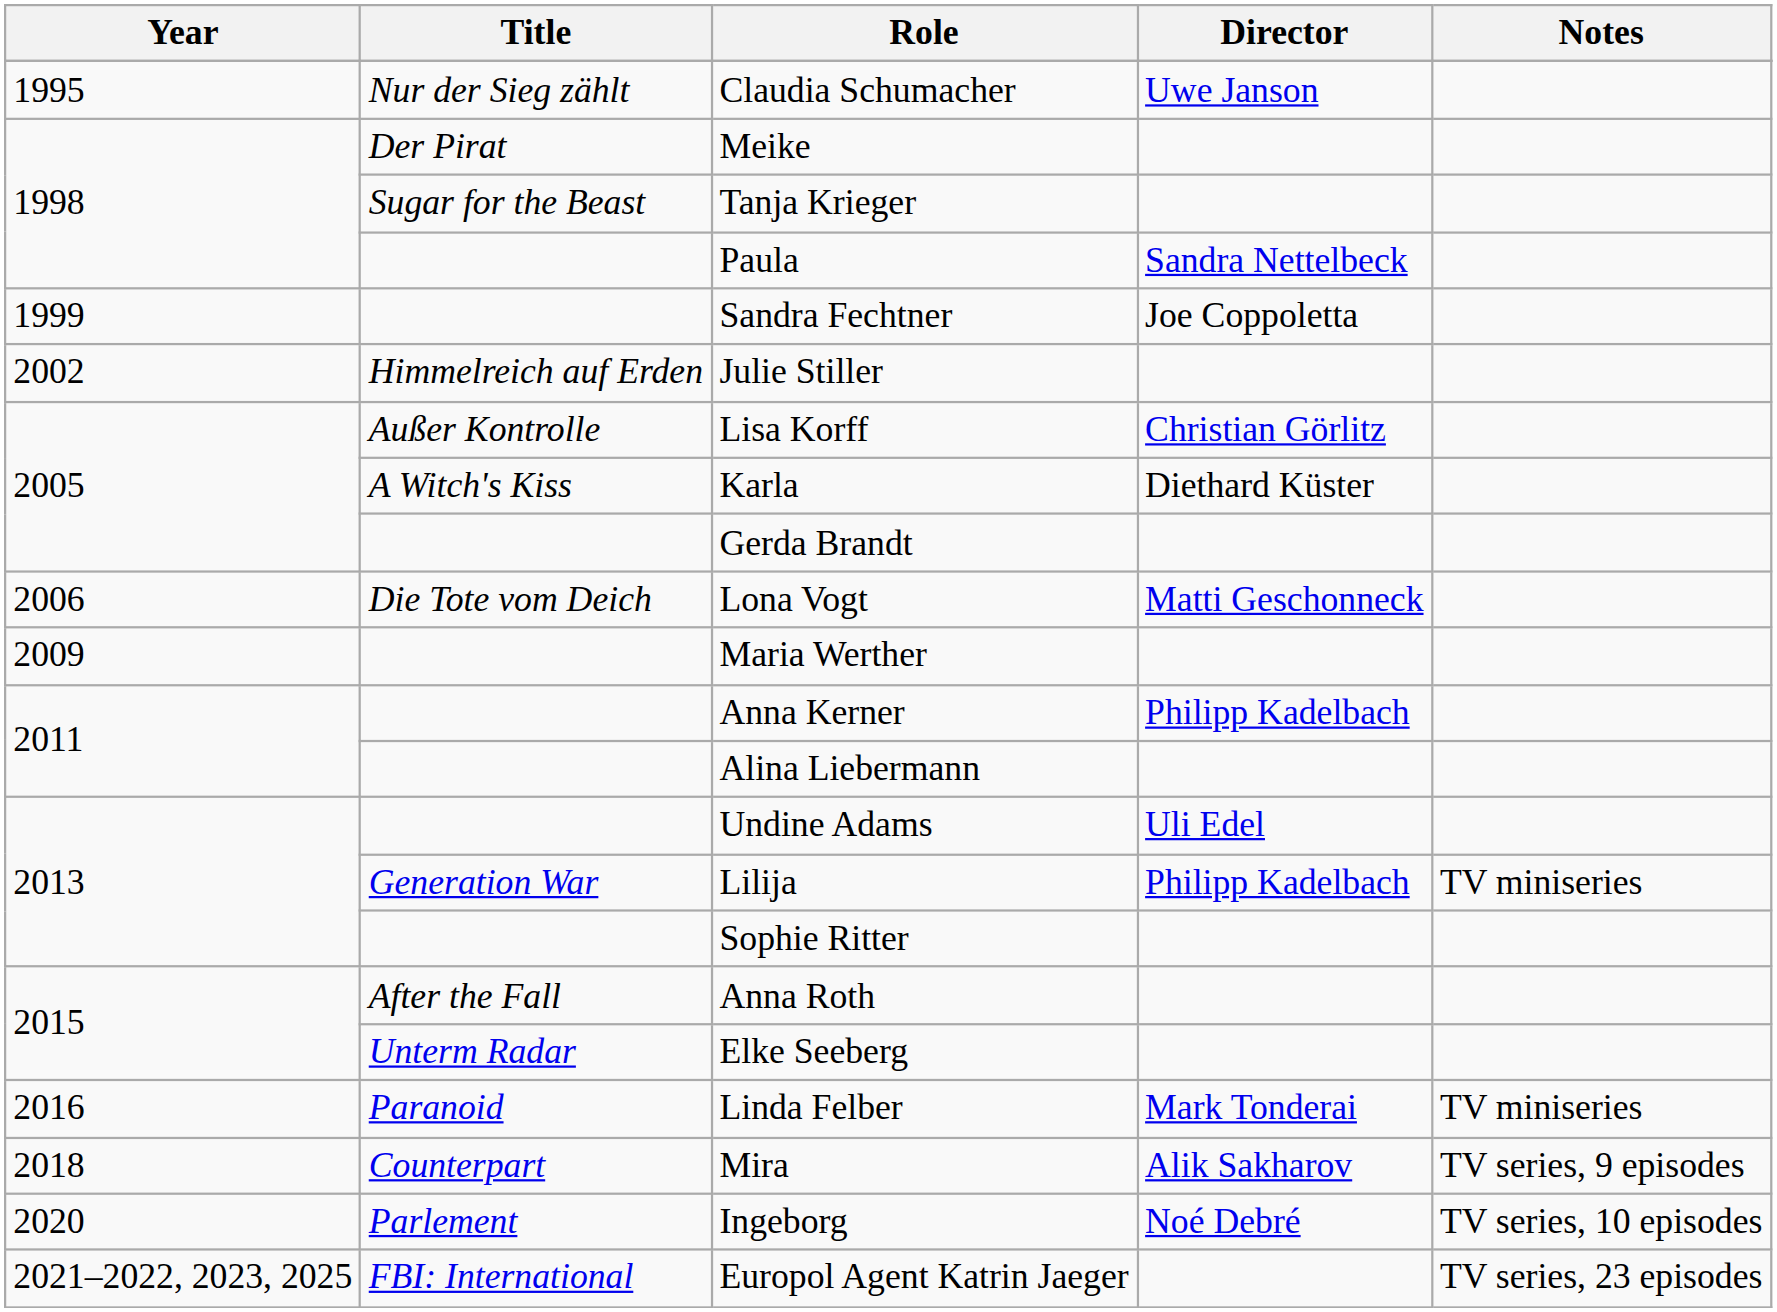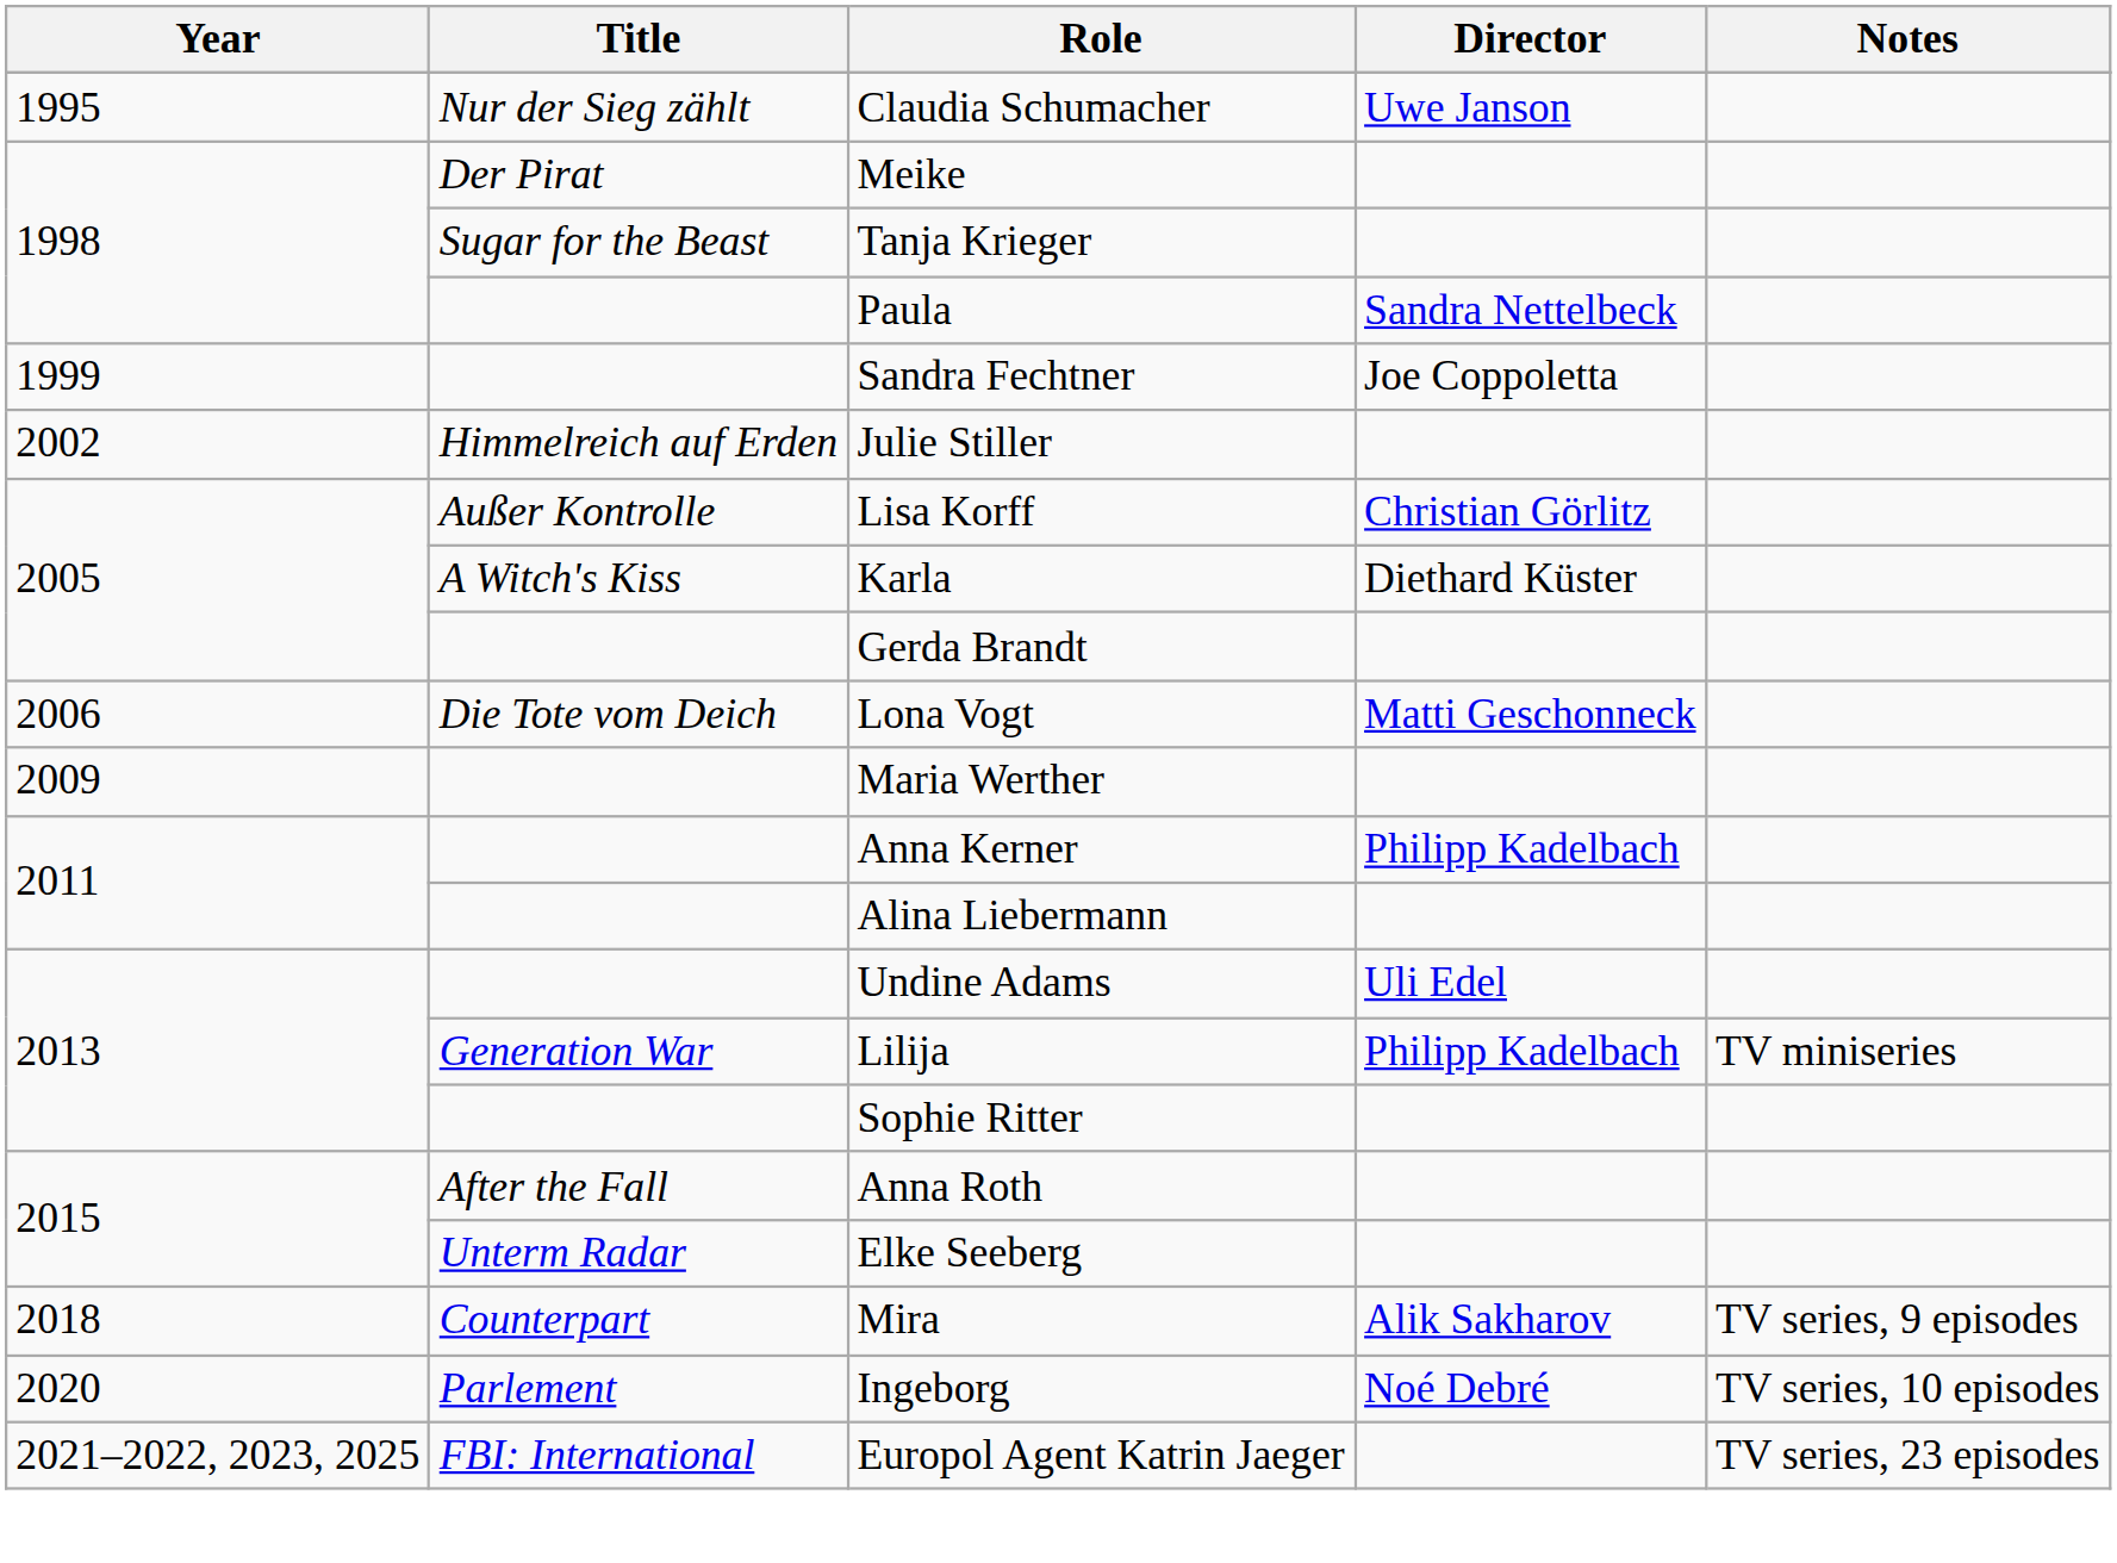 <table class="wikitable sortable">
 <tr>
 <th>Year</th>
 <th>Title</th>
 <th>Role</th>
 <th>Director</th>
 <th class="unsortable">Notes</th>
 </tr>
 <tr>
 </tr>
 <tr>
 <td>1995</td>
 <td><em>Nur der Sieg zählt</em></td>
 <td>Claudia Schumacher</td>
 <td><a href='#'>Uwe Janson</a></td>
 <td></td>
 </tr>
 <tr>
 <td rowspan=3>1998</td>
 <td><em>Der Pirat</em></td>
 <td>Meike</td>
 <td></td>
 <td></td>
 </tr>
 <tr>
 <td><em>Sugar for the Beast</em></td>
 <td>Tanja Krieger</td>
 <td></td>
 <td></td>
 </tr>
 <tr>
 <td><em></em></td>
 <td>Paula</td>
 <td><a href='#'>Sandra Nettelbeck</a></td>
 <td></td>
 </tr>
 <tr>
 <td>1999</td>
 <td><em></em></td>
 <td>Sandra Fechtner</td>
 <td>Joe Coppoletta</td>
 <td></td>
 </tr>
 <tr>
 <td>2002</td>
 <td><em>Himmelreich auf Erden</em></td>
 <td>Julie Stiller</td>
 <td></td>
 <td></td>
 </tr>
 <tr>
 <td rowspan=3>2005</td>
 <td><em>Außer Kontrolle</em></td>
 <td>Lisa Korff</td>
 <td><a href='#'>Christian Görlitz</a></td>
 <td></td>
 </tr>
 <tr>
 <td><em>A Witch's Kiss</em></td>
 <td>Karla</td>
 <td>Diethard Küster</td>
 <td></td>
 </tr>
 <tr>
 <td><em></em></td>
 <td>Gerda Brandt</td>
 <td></td>
 <td></td>
 </tr>
 <tr>
 <td>2006</td>
 <td><em>Die Tote vom Deich</em></td>
 <td>Lona Vogt</td>
 <td><a href='#'>Matti Geschonneck</a></td>
 <td></td>
 </tr>
 <tr>
 <td>2009</td>
 <td><em></em></td>
 <td>Maria Werther</td>
 <td></td>
 <td></td>
 </tr>
 <tr>
 <td rowspan=2>2011</td>
 <td><em></em></td>
 <td>Anna Kerner</td>
 <td><a href='#'>Philipp Kadelbach</a></td>
 <td></td>
 </tr>
 <tr>
 <td><em></em></td>
 <td>Alina Liebermann</td>
 <td></td>
 <td></td>
 </tr>
 <tr>
 <td rowspan=3>2013</td>
 <td><em></em></td>
 <td>Undine Adams</td>
 <td><a href='#'>Uli Edel</a></td>
 <td></td>
 </tr>
 <tr>
 <td><em><a href='#'>Generation War</a></em></td>
 <td>Lilija</td>
 <td><a href='#'>Philipp Kadelbach</a></td>
 <td>TV miniseries</td>
 </tr>
 <tr>
 <td><em></em></td>
 <td>Sophie Ritter</td>
 <td></td>
 <td></td>
 </tr>
 <tr>
 <td rowspan=2>2015</td>
 <td><em>After the Fall</em></td>
 <td>Anna Roth</td>
 <td></td>
 <td></td>
 </tr>
 <tr>
 <td><em><a href='#'>Unterm Radar</a></em></td>
 <td>Elke Seeberg</td>
 <td></td>
 <td></td>
 </tr>
 <tr>
-<td>2016</td>
-<td><em><a href='#'>Paranoid</a></em></td>
-<td>Linda Felber</td>
-<td><a href='#'>Mark Tonderai</a></td>
-<td>TV miniseries</td>
-</tr>
-<tr>
 <td>2018</td>
 <td><em><a href='#'>Counterpart</a></em></td>
 <td>Mira</td>
 <td><a href='#'>Alik Sakharov</a></td>
 <td>TV series, 9 episodes</td>
 </tr>
 <tr>
 <td>2020</td>
 <td><em><a href='#'>Parlement</a></em></td>
 <td>Ingeborg</td>
 <td><a href='#'>Noé Debré</a></td>
 <td>TV series, 10 episodes</td>
 </tr>
 <tr>
 <td>2021–2022, 2023, 2025</td>
 <td><em><a href='#'>FBI: International</a></em></td>
 <td>Europol Agent Katrin Jaeger</td>
 <td></td>
 <td>TV series, 23 episodes</td>
 </tr>
 </table>
